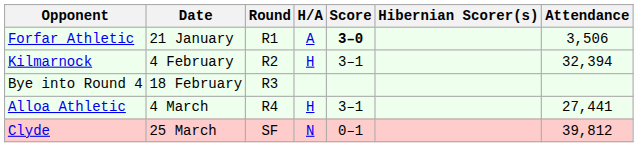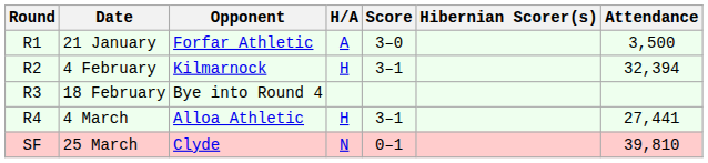 <table class="wikitable" style="text-align:center">
 <tr>
+<th>Round</th>
+<th>Date</th>
 <th>Opponent</th>
-<th>Date</th>
-<th>Round</th>
 <th>H/A</th>
 <th>Score</th>
 <th>Hibernian Scorer(s)</th>
 <th>Attendance</th>
 </tr>
 <tr bgcolor=#EEFFEE>
+<td>R1</td>
+<td align=left>21 January</td>
 <td align=left><a href='#'>Forfar Athletic</a></td>
-<td align=left>21 January</td>
-<td>R1</td>
 <td><a href='#'>A</a></td>
-<td><strong>3–0</strong></td>
+<td>3–0</td>
 <td align=left></td>
-<td>3,506</td>
+<td>3,500</td>
 </tr>
 <tr bgcolor=#EEFFEE>
+<td>R2</td>
+<td align=left>4 February</td>
 <td align=left><a href='#'>Kilmarnock</a></td>
-<td align=left>4 February</td>
-<td>R2</td>
 <td><a href='#'>H</a></td>
 <td>3–1</td>
 <td align=left></td>
 <td>32,394</td>
 </tr>
 <tr bgcolor=#EEFFEE>
+<td>R3</td>
+<td align=left>18 February</td>
 <td align=left>Bye into Round 4</td>
-<td align=left>18 February</td>
-<td>R3</td>
 <td></td>
 <td></td>
 <td align=left></td>
 <td></td>
 </tr>
 <tr bgcolor=#EEFFEE>
+<td>R4</td>
+<td align=left>4 March</td>
 <td align=left><a href='#'>Alloa Athletic</a></td>
-<td align=left>4 March</td>
-<td>R4</td>
 <td><a href='#'>H</a></td>
 <td>3–1</td>
 <td align=left></td>
 <td>27,441</td>
 </tr>
 <tr bgcolor=#FFCCCC>
+<td>SF</td>
+<td align=left>25 March</td>
 <td align=left><a href='#'>Clyde</a></td>
-<td align=left>25 March</td>
-<td>SF</td>
 <td><a href='#'>N</a></td>
 <td>0–1</td>
 <td align=left></td>
-<td>39,812</td>
+<td>39,810</td>
 </tr>
 </table>
